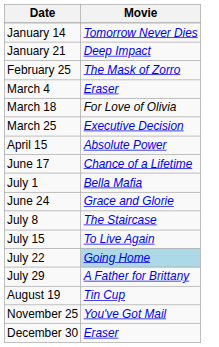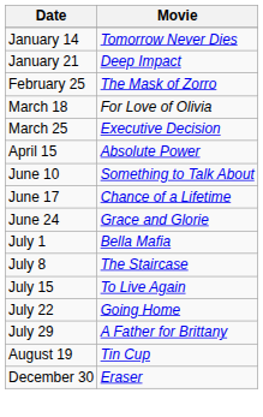 <table class="wikitable plainrowheaders">
 <tr>
 <th scope="col">Date</th>
 <th scope="col">Movie</th>
 </tr>
 <tr>
 </tr>
 <tr>
 <td>January 14</td>
 <td><em><a href='#'>Tomorrow Never Dies</a></em></td>
 </tr>
 <tr>
 <td>January 21</td>
 <td><em><a href='#'>Deep Impact</a></em></td>
 </tr>
 <tr>
 <td>February 25</td>
 <td><em><a href='#'>The Mask of Zorro</a></em></td>
 </tr>
 <tr>
-<td>March 4</td>
-<td><em><a href='#'>Eraser</a></em></td>
-</tr>
-<tr>
 <td>March 18</td>
 <td><em>For Love of Olivia</em></td>
 </tr>
 <tr>
 <td>March 25</td>
 <td><em><a href='#'>Executive Decision</a></em></td>
 </tr>
 <tr>
 <td>April 15</td>
 <td><em><a href='#'>Absolute Power</a></em></td>
 </tr>
 <tr>
+<td>June 10</td>
+<td><em><a href='#'>Something to Talk About</a></em></td>
+</tr>
+<tr>
 <td>June 17</td>
 <td><em><a href='#'>Chance of a Lifetime</a></em></td>
 </tr>
 <tr>
+<td>June 24</td>
+<td><em><a href='#'>Grace and Glorie</a></em></td>
+</tr>
+<tr>
 <td>July 1</td>
 <td><em><a href='#'>Bella Mafia</a></em></td>
-</tr>
-<tr>
-<td>June 24</td>
-<td><em><a href='#'>Grace and Glorie</a></em></td>
 </tr>
 <tr>
 <td>July 8</td>
 <td><em><a href='#'>The Staircase</a></em></td>
 </tr>
 <tr>
 <td>July 15</td>
 <td><em><a href='#'>To Live Again</a></em></td>
 </tr>
 <tr>
 <td>July 22</td>
-<td style="background: lightblue;"><em><a href='#'>Going Home</a></em></td>
+<td><em><a href='#'>Going Home</a></em></td>
 </tr>
 <tr>
 <td>July 29</td>
 <td><em><a href='#'>A Father for Brittany</a></em></td>
 </tr>
 <tr>
 <td>August 19</td>
 <td><em><a href='#'>Tin Cup</a></em></td>
 </tr>
 <tr>
-<td>November 25</td>
-<td><em><a href='#'>You've Got Mail</a></em></td>
-</tr>
-<tr>
 <td>December 30</td>
 <td><em><a href='#'>Eraser</a></em></td>
 </tr>
 </table>
